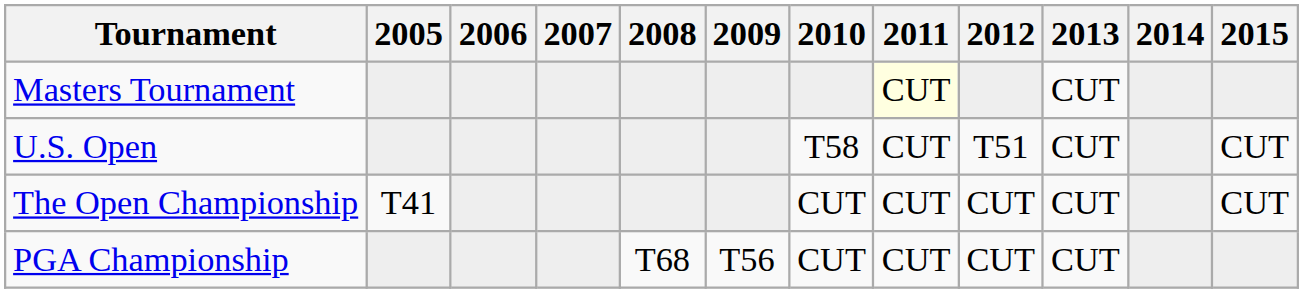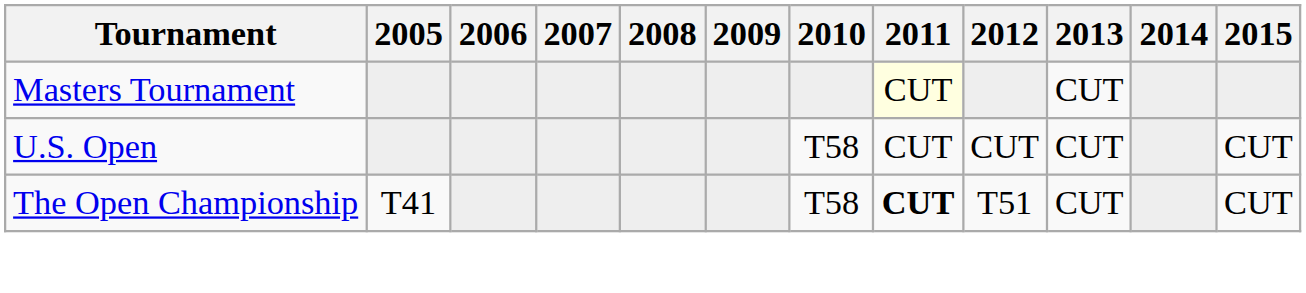 <table class="wikitable" style="font-size:95%;text-align:center;">
 <tr>
 <th>Tournament</th>
 <th>2005</th>
 <th>2006</th>
 <th>2007</th>
 <th>2008</th>
 <th>2009</th>
 <th>2010</th>
 <th>2011</th>
 <th>2012</th>
 <th>2013</th>
 <th>2014</th>
 <th>2015</th>
 </tr>
 <tr>
 <td align=left><a href='#'>Masters Tournament</a></td>
 <td style="background:#eeeeee;"></td>
 <td style="background:#eeeeee;"></td>
 <td style="background:#eeeeee;"></td>
 <td style="background:#eeeeee;"></td>
 <td style="background:#eeeeee;"></td>
 <td style="background:#eeeeee;"></td>
 <td style="background: lightyellow;">CUT</td>
 <td style="background:#eeeeee;"></td>
 <td>CUT</td>
 <td style="background:#eeeeee;"></td>
 <td style="background:#eeeeee;"></td>
 </tr>
 <tr>
 <td align=left><a href='#'>U.S. Open</a></td>
 <td style="background:#eeeeee;"></td>
 <td style="background:#eeeeee;"></td>
 <td style="background:#eeeeee;"></td>
 <td style="background:#eeeeee;"></td>
 <td style="background:#eeeeee;"></td>
 <td>T58</td>
 <td>CUT</td>
-<td>T51</td>
+<td>CUT</td>
 <td>CUT</td>
 <td style="background:#eeeeee;"></td>
 <td>CUT</td>
 </tr>
 <tr>
 <td align=left><a href='#'>The Open Championship</a></td>
 <td>T41</td>
 <td style="background:#eeeeee;"></td>
 <td style="background:#eeeeee;"></td>
 <td style="background:#eeeeee;"></td>
 <td style="background:#eeeeee;"></td>
-<td>CUT</td>
-<td>CUT</td>
-<td>CUT</td>
+<td>T58</td>
+<td><strong>CUT</strong></td>
+<td>T51</td>
 <td>CUT</td>
 <td style="background:#eeeeee;"></td>
 <td>CUT</td>
 </tr>
-<tr>
-<td align=left><a href='#'>PGA Championship</a></td>
-<td style="background:#eeeeee;"></td>
-<td style="background:#eeeeee;"></td>
-<td style="background:#eeeeee;"></td>
-<td>T68</td>
-<td>T56</td>
-<td>CUT</td>
-<td>CUT</td>
-<td>CUT</td>
-<td>CUT</td>
-<td style="background:#eeeeee;"></td>
-<td style="background:#eeeeee;"></td>
-</tr>
 </table>
